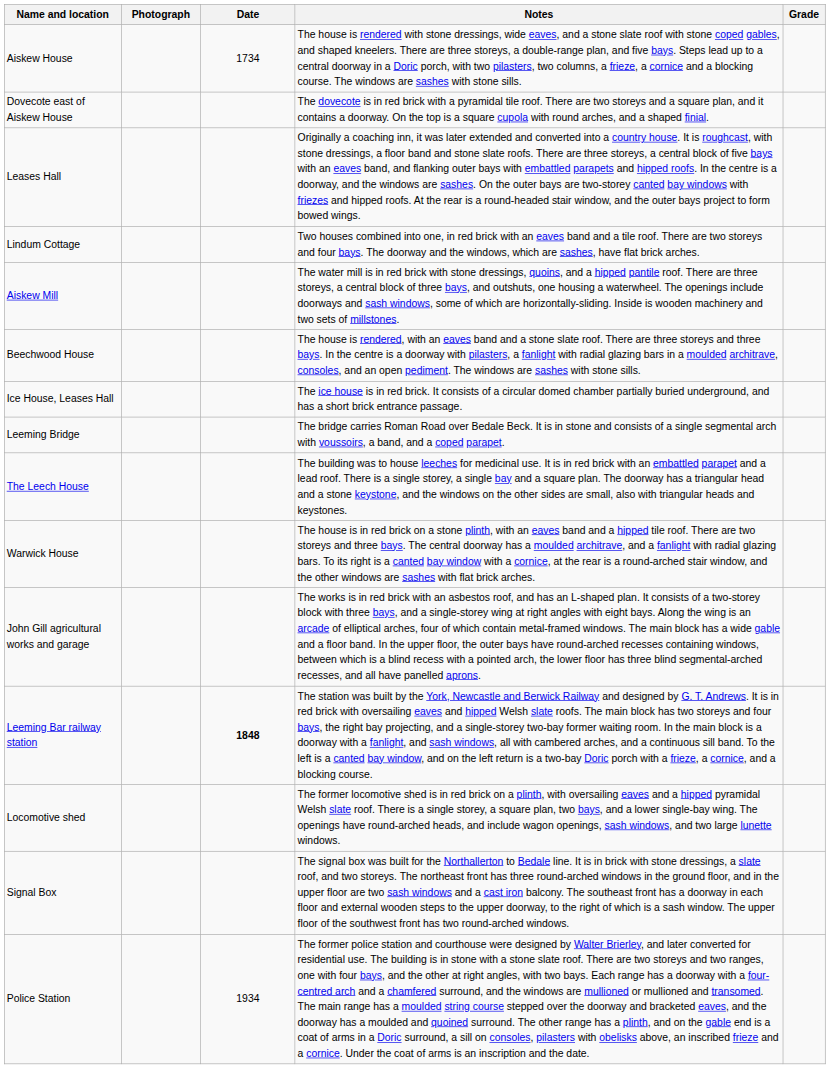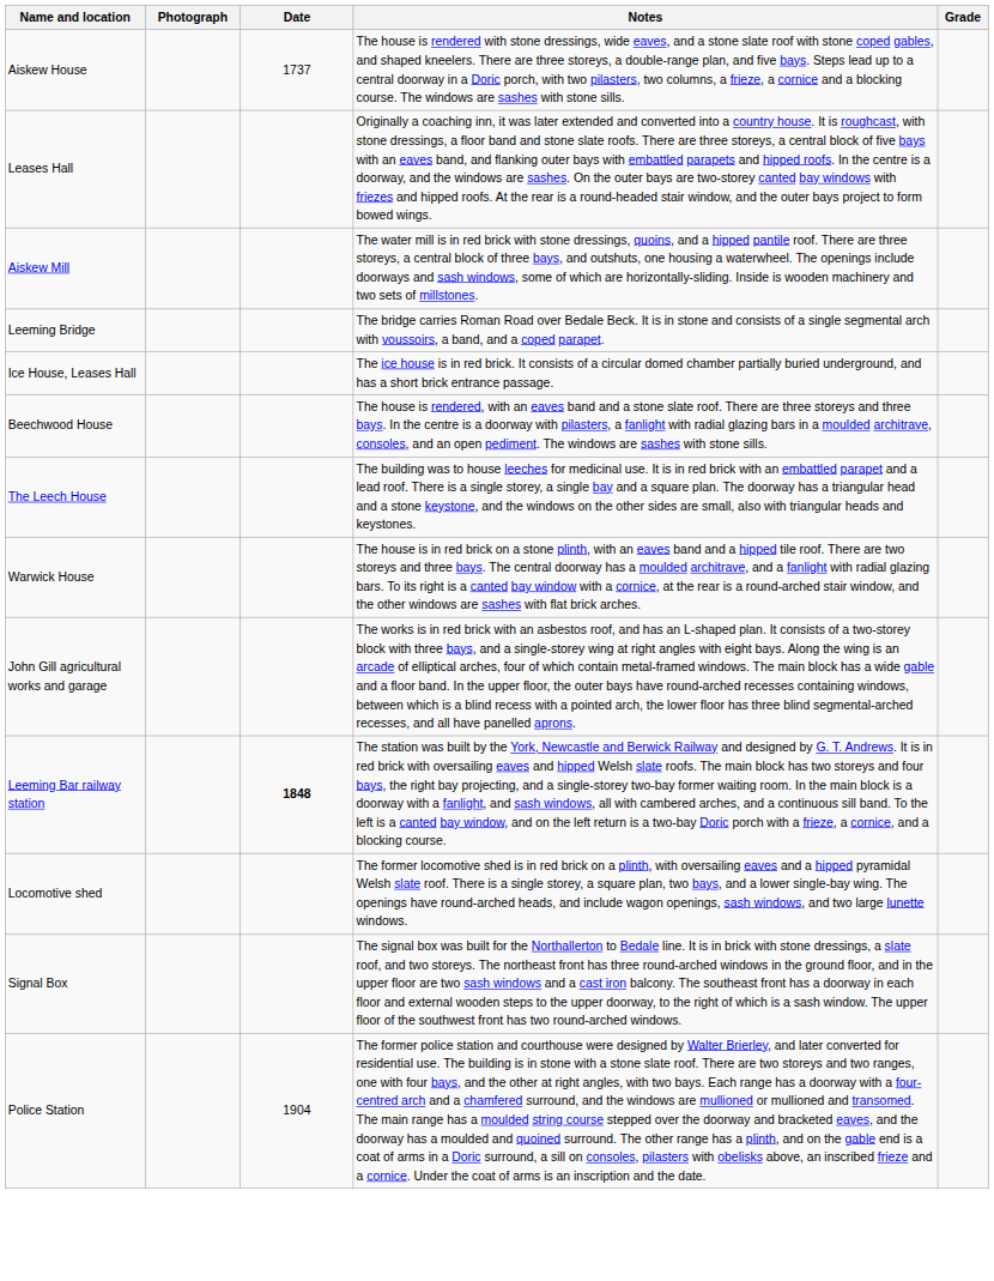 <table class="wikitable sortable plainrowheaders" style="width:100%; border:0px; text-align:left; line-height:150%">
 <tr>
 <th scope="col"  style="width:150px">Name and location</th>
 <th scope="col"  style="width:100px" class="unsortable">Photograph</th>
 <th scope="col"  style="width:120px">Date</th>
 <th scope="col"  style="width:650px" class="unsortable">Notes</th>
 <th scope="col"  style="width:50px">Grade</th>
 </tr>
 <tr>
 <td>Aiskew House<br><small></small></td>
 <td></td>
-<td align="center">1734</td>
+<td align="center">1737</td>
 <td>The house is <a href='#'>rendered</a> with stone dressings, wide <a href='#'>eaves</a>, and a stone slate roof with stone <a href='#'>coped</a> <a href='#'>gables</a>, and shaped kneelers.  There are three storeys, a double-range plan, and five <a href='#'>bays</a>.  Steps lead up to a central doorway in a <a href='#'>Doric</a> porch, with two <a href='#'>pilasters</a>, two columns, a <a href='#'>frieze</a>, a <a href='#'>cornice</a> and a blocking course.  The windows are <a href='#'>sashes</a> with stone sills.</td>
-<td align="center" ></td>
-</tr>
-<tr>
-<td>Dovecote east of Aiskew House<br><small></small></td>
-<td></td>
-<td align="center"></td>
-<td>The <a href='#'>dovecote</a> is in red brick with a pyramidal tile roof.  There are two storeys and a square plan, and it contains a doorway.  On the top is a square <a href='#'>cupola</a> with round arches, and a shaped <a href='#'>finial</a>.</td>
 <td align="center" ></td>
 </tr>
 <tr>
 <td>Leases Hall<br><small></small></td>
 <td></td>
 <td align="center"></td>
 <td>Originally a coaching inn, it was later extended and converted into a <a href='#'>country house</a>.  It is <a href='#'>roughcast</a>, with stone dressings, a floor band and stone slate roofs.  There are three storeys, a central block of five <a href='#'>bays</a> with an <a href='#'>eaves</a> band, and flanking outer bays with <a href='#'>embattled</a> <a href='#'>parapets</a> and <a href='#'>hipped roofs</a>.  In the centre is a doorway, and the windows are <a href='#'>sashes</a>.  On the outer bays are two-storey <a href='#'>canted</a> <a href='#'>bay windows</a> with <a href='#'>friezes</a> and hipped roofs.  At the rear is a round-headed stair window, and the outer bays project to form bowed wings.</td>
 <td align="center" ></td>
 </tr>
 <tr>
-<td>Lindum Cottage<br><small></small></td>
-<td></td>
-<td align="center"></td>
-<td>Two houses combined into one, in red brick with an <a href='#'>eaves</a> band  and a tile roof.  There are two storeys and four <a href='#'>bays</a>.  The doorway and the windows, which are <a href='#'>sashes</a>, have flat brick arches.</td>
-<td align="center" ></td>
-</tr>
-<tr>
 <td><a href='#'>Aiskew Mill</a><br><small></small></td>
 <td></td>
 <td align="center"></td>
 <td>The water mill is in red brick with stone dressings, <a href='#'>quoins</a>, and a <a href='#'>hipped</a> <a href='#'>pantile</a> roof.  There are three storeys, a central block of three <a href='#'>bays</a>, and outshuts, one housing a waterwheel.  The openings include doorways and <a href='#'>sash windows</a>, some of which are horizontally-sliding.  Inside is wooden machinery and two sets of <a href='#'>millstones</a>.</td>
 <td align="center" ></td>
 </tr>
 <tr>
-<td>Beechwood House<br><small></small></td>
+<td>Leeming Bridge<br><small></small></td>
 <td></td>
 <td align="center"></td>
-<td>The house is <a href='#'>rendered</a>, with an <a href='#'>eaves</a> band and a stone slate roof.  There are three storeys and three <a href='#'>bays</a>.  In the centre is a doorway with <a href='#'>pilasters</a>, a <a href='#'>fanlight</a> with radial glazing bars in a <a href='#'>moulded</a> <a href='#'>architrave</a>, <a href='#'>consoles</a>, and an open <a href='#'>pediment</a>.  The windows are <a href='#'>sashes</a> with stone sills.</td>
+<td>The bridge carries Roman Road over Bedale Beck.  It is in stone and consists of a single segmental arch with <a href='#'>voussoirs</a>, a band, and a <a href='#'>coped</a> <a href='#'>parapet</a>.</td>
 <td align="center" ></td>
 </tr>
 <tr>
 <td>Ice House, Leases Hall<br><small></small></td>
 <td></td>
 <td align="center"></td>
 <td>The <a href='#'>ice house</a> is in red brick.  It consists of a circular domed chamber partially buried underground, and has a short brick entrance passage.</td>
 <td align="center" ></td>
 </tr>
 <tr>
-<td>Leeming Bridge<br><small></small></td>
+<td>Beechwood House<br><small></small></td>
 <td></td>
 <td align="center"></td>
-<td>The bridge carries Roman Road over Bedale Beck.  It is in stone and consists of a single segmental arch with <a href='#'>voussoirs</a>, a band, and a <a href='#'>coped</a> <a href='#'>parapet</a>.</td>
+<td>The house is <a href='#'>rendered</a>, with an <a href='#'>eaves</a> band and a stone slate roof.  There are three storeys and three <a href='#'>bays</a>.  In the centre is a doorway with <a href='#'>pilasters</a>, a <a href='#'>fanlight</a> with radial glazing bars in a <a href='#'>moulded</a> <a href='#'>architrave</a>, <a href='#'>consoles</a>, and an open <a href='#'>pediment</a>.  The windows are <a href='#'>sashes</a> with stone sills.</td>
 <td align="center" ></td>
 </tr>
 <tr>
 <td><a href='#'>The Leech House</a><br><small></small></td>
 <td></td>
 <td align="center"></td>
 <td>The building was to house <a href='#'>leeches</a> for medicinal use.  It is in red brick with an <a href='#'>embattled</a> <a href='#'>parapet</a> and a lead roof.  There is a single storey, a single <a href='#'>bay</a> and a square plan.  The doorway has a triangular head and a stone <a href='#'>keystone</a>, and the windows on the other sides are small, also with triangular heads and keystones.</td>
 <td align="center" ></td>
 </tr>
 <tr>
 <td>Warwick House<br><small></small></td>
 <td></td>
 <td align="center"></td>
 <td>The house is in red brick on a stone <a href='#'>plinth</a>, with an <a href='#'>eaves</a> band and a <a href='#'>hipped</a> tile roof.  There are two storeys and three <a href='#'>bays</a>.  The central doorway has a <a href='#'>moulded</a> <a href='#'>architrave</a>, and a <a href='#'>fanlight</a> with radial glazing bars.  To its right is a <a href='#'>canted</a> <a href='#'>bay window</a> with a <a href='#'>cornice</a>, at the rear is a round-arched stair window, and the other windows are <a href='#'>sashes</a> with flat brick arches.</td>
 <td align="center" ></td>
 </tr>
 <tr>
 <td>John Gill agricultural works and garage<br><small></small></td>
 <td></td>
 <td align="center"></td>
 <td>The works is in red brick with an asbestos roof, and has an L-shaped plan.  It consists of a two-storey block with three <a href='#'>bays</a>, and a single-storey wing at right angles with eight bays.  Along the wing is an <a href='#'>arcade</a> of elliptical arches, four of which contain metal-framed windows.  The main block has a wide <a href='#'>gable</a> and a floor band.  In the upper floor, the outer bays have round-arched recesses containing windows, between which is a blind recess with a pointed arch, the lower floor has three blind segmental-arched recesses, and all have panelled <a href='#'>aprons</a>.</td>
 <td align="center" ></td>
 </tr>
 <tr>
 <td><a href='#'>Leeming Bar railway station</a><br><small></small></td>
 <td></td>
 <td align="center"><strong>1848</strong></td>
 <td>The station was built by the <a href='#'>York, Newcastle and Berwick Railway</a> and designed by <a href='#'>G. T. Andrews</a>.  It is in red brick with oversailing <a href='#'>eaves</a> and <a href='#'>hipped</a> Welsh <a href='#'>slate</a> roofs.  The main block has two storeys and four <a href='#'>bays</a>, the right bay projecting, and a single-storey two-bay former waiting room.  In the main block is a doorway with a <a href='#'>fanlight</a>, and <a href='#'>sash windows</a>, all with cambered arches, and a continuous sill band.  To the left is a <a href='#'>canted</a> <a href='#'>bay window</a>, and on the left return is a two-bay <a href='#'>Doric</a> porch with a <a href='#'>frieze</a>, a <a href='#'>cornice</a>, and a blocking course.</td>
 <td align="center" ></td>
 </tr>
 <tr>
 <td>Locomotive shed<br><small></small></td>
 <td></td>
 <td align="center"></td>
 <td>The former locomotive shed is in red brick on a <a href='#'>plinth</a>, with oversailing <a href='#'>eaves</a> and a <a href='#'>hipped</a> pyramidal Welsh <a href='#'>slate</a> roof.  There is a single storey, a square plan, two <a href='#'>bays</a>, and a lower single-bay wing.  The openings have round-arched heads, and include wagon openings, <a href='#'>sash windows</a>, and two large <a href='#'>lunette</a> windows.</td>
 <td align="center" ></td>
 </tr>
 <tr>
 <td>Signal Box<br><small></small></td>
 <td></td>
 <td align="center"></td>
 <td>The signal box was built for the <a href='#'>Northallerton</a> to <a href='#'>Bedale</a> line.  It is in brick with stone dressings, a <a href='#'>slate</a> roof, and two storeys.  The northeast front has three round-arched windows in the ground floor, and in the upper floor are two <a href='#'>sash windows</a> and a <a href='#'>cast iron</a> balcony.  The southeast front has a doorway in each floor and external wooden steps to the upper doorway, to the right of which is a sash window.  The upper floor of the southwest front has two round-arched windows.</td>
 <td align="center" ></td>
 </tr>
 <tr>
 <td>Police Station<br><small></small></td>
 <td></td>
-<td align="center">1934</td>
+<td align="center">1904</td>
 <td>The former police station and courthouse were designed by <a href='#'>Walter Brierley</a>, and later converted for residential use.  The building is in stone with a stone slate roof.  There are two storeys and two ranges, one with four <a href='#'>bays</a>, and the other at right angles, with two bays.  Each range has a doorway with a <a href='#'>four-centred arch</a> and a <a href='#'>chamfered</a> surround, and the windows are <a href='#'>mullioned</a> or mullioned and <a href='#'>transomed</a>.  The main range has a <a href='#'>moulded</a> <a href='#'>string course</a> stepped over the doorway and bracketed <a href='#'>eaves</a>, and the doorway has a moulded and <a href='#'>quoined</a> surround.  The other range has a <a href='#'>plinth</a>, and on the <a href='#'>gable</a> end is a coat of arms in a <a href='#'>Doric</a> surround, a sill on <a href='#'>consoles</a>, <a href='#'>pilasters</a> with <a href='#'>obelisks</a> above, an inscribed <a href='#'>frieze</a> and a <a href='#'>cornice</a>.  Under the coat of arms is an inscription and the date.</td>
 <td align="center" ></td>
 </tr>
 <tr>
 </tr>
 </table>
